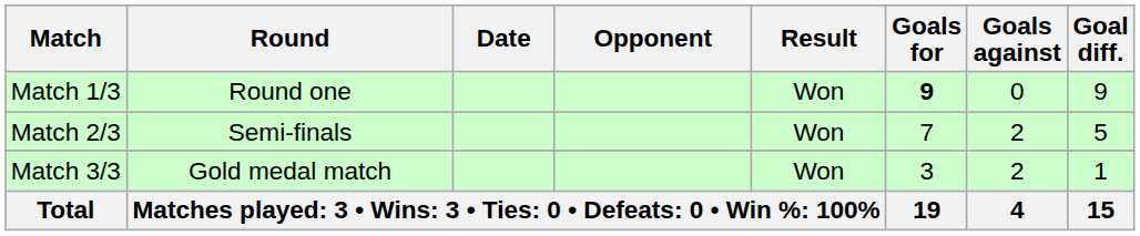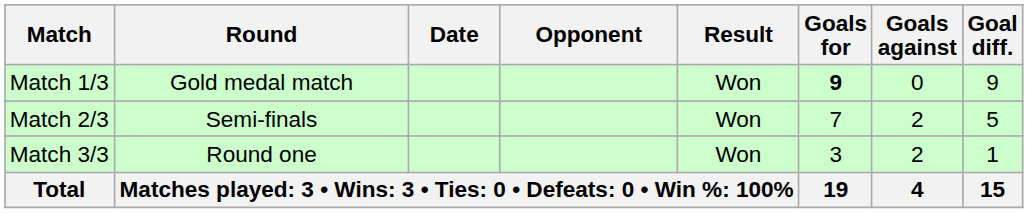 <table class="wikitable sortable" style="text-align: center; font-size: 85%; margin-left: 1em;">
 <tr>
 <th>Match</th>
 <th>Round</th>
 <th>Date</th>
 <th>Opponent</th>
 <th>Result</th>
 <th>Goals<br>for</th>
 <th>Goals<br>against</th>
 <th>Goal<br>diff.</th>
 </tr>
 <tr style="background-color: #ccffcc;">
 <td>Match 1/3</td>
-<td>Round one</td>
+<td>Gold medal match</td>
 <td style="text-align: right;"></td>
 <td style="text-align: left;"></td>
 <td>Won</td>
 <td><strong>9</strong></td>
 <td>0</td>
 <td>9</td>
 </tr>
 <tr style="background-color: #ccffcc;">
 <td>Match 2/3</td>
 <td>Semi-finals</td>
 <td style="text-align: right;"></td>
 <td style="text-align: left;"></td>
 <td>Won</td>
 <td>7</td>
 <td>2</td>
 <td>5</td>
 </tr>
 <tr style="background-color: #ccffcc;">
 <td>Match 3/3</td>
-<td>Gold medal match</td>
+<td>Round one</td>
 <td style="text-align: right;"></td>
 <td style="text-align: left;"></td>
 <td>Won</td>
 <td>3</td>
 <td>2</td>
 <td>1</td>
 </tr>
 <tr>
 <th>Total</th>
 <th colspan="4">Matches played: 3 • Wins: 3 • Ties: 0 • Defeats: 0 • Win %: 100%</th>
 <th>19</th>
 <th>4</th>
 <th>15</th>
 </tr>
 </table>
